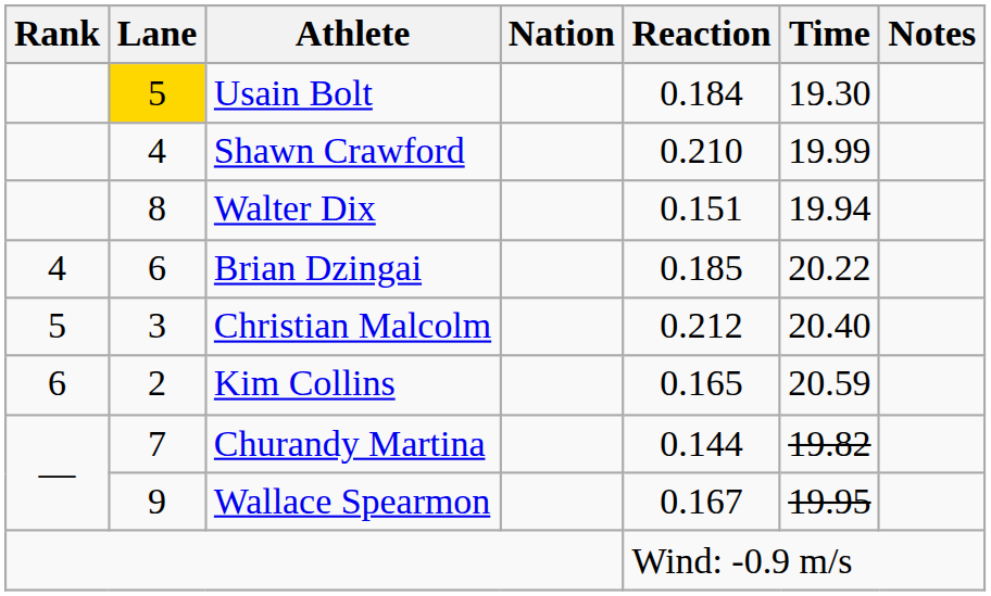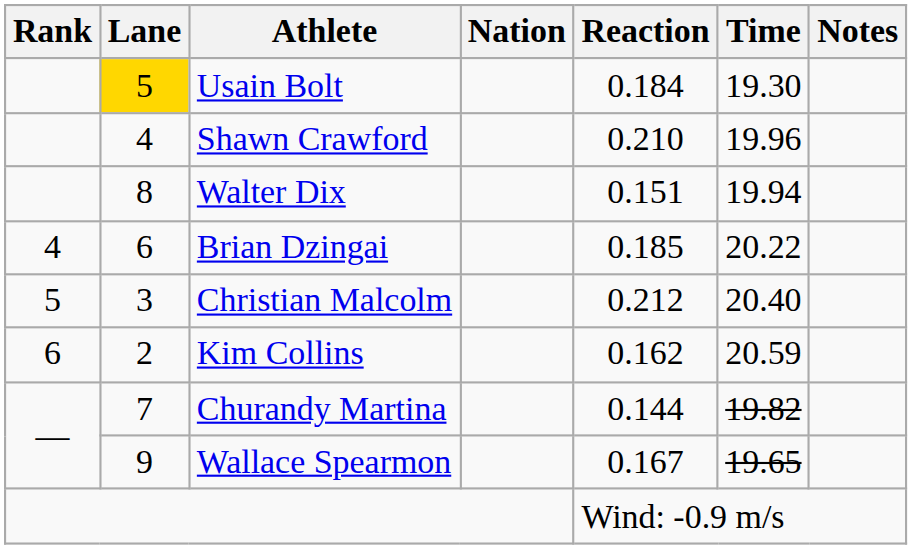 <table class="wikitable sortable" style="text-align:center">
 <tr>
 <th>Rank</th>
 <th>Lane</th>
 <th>Athlete</th>
 <th>Nation</th>
 <th>Reaction</th>
 <th>Time</th>
 <th>Notes</th>
 </tr>
 <tr>
 <td></td>
 <td style="background: gold;">5</td>
 <td align="left"><a href='#'>Usain Bolt</a></td>
 <td align="left"></td>
 <td>0.184</td>
 <td>19.30</td>
 <td></td>
 </tr>
 <tr>
 <td></td>
 <td>4</td>
 <td align="left"><a href='#'>Shawn Crawford</a></td>
 <td align="left"></td>
 <td>0.210</td>
-<td>19.99</td>
+<td>19.96</td>
 <td></td>
 </tr>
 <tr>
 <td></td>
 <td>8</td>
 <td align="left"><a href='#'>Walter Dix</a></td>
 <td align="left"></td>
 <td>0.151</td>
 <td>19.94</td>
 <td></td>
 </tr>
 <tr>
 <td>4</td>
 <td>6</td>
 <td align="left"><a href='#'>Brian Dzingai</a></td>
 <td align="left"></td>
 <td>0.185</td>
 <td>20.22</td>
 <td></td>
 </tr>
 <tr>
 <td>5</td>
 <td>3</td>
 <td align="left"><a href='#'>Christian Malcolm</a></td>
 <td align="left"></td>
 <td>0.212</td>
 <td>20.40</td>
 <td></td>
 </tr>
 <tr>
 <td>6</td>
 <td>2</td>
 <td align="left"><a href='#'>Kim Collins</a></td>
 <td align="left"></td>
-<td>0.165</td>
+<td>0.162</td>
 <td>20.59</td>
 <td></td>
 </tr>
 <tr>
 <td rowspan=2 data-sort-value=7>—</td>
 <td>7</td>
 <td align="left"><a href='#'>Churandy Martina</a></td>
 <td align="left"></td>
 <td>0.144</td>
 <td><s>19.82</s></td>
 <td></td>
 </tr>
 <tr>
 <td>9</td>
 <td align="left"><a href='#'>Wallace Spearmon</a></td>
 <td align="left"></td>
 <td>0.167</td>
-<td><s>19.95</s></td>
+<td><s>19.65</s></td>
 <td></td>
 </tr>
 <tr class="sortbottom">
 <td colspan=4></td>
 <td colspan="3" style="text-align:left;">Wind: -0.9 m/s</td>
 </tr>
 </table>
